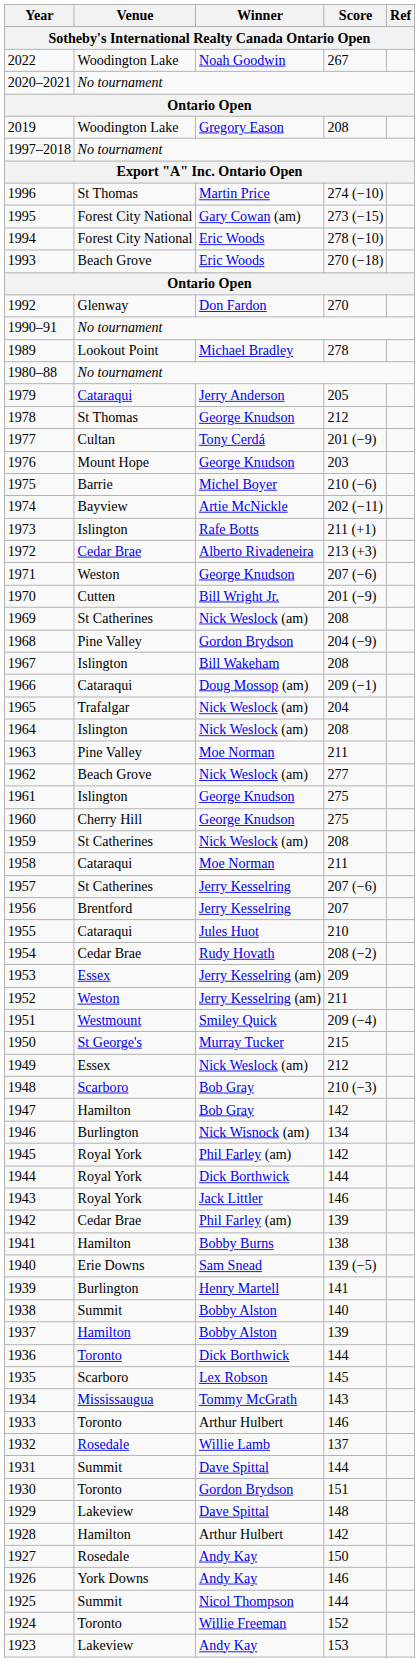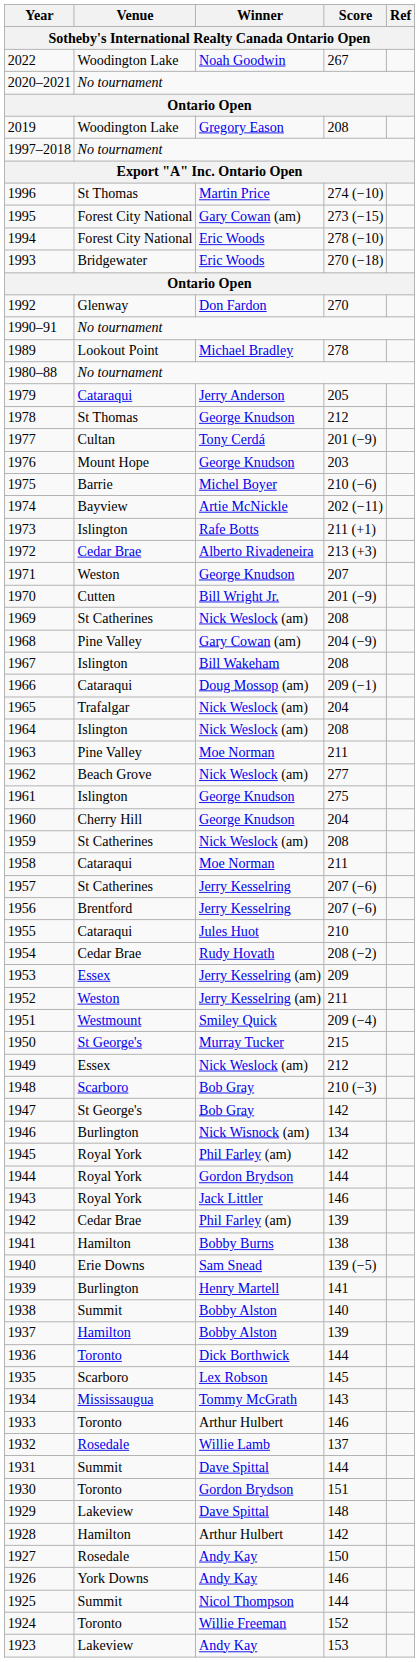 <table class=wikitable>
 <tr>
 <th>Year</th>
 <th>Venue</th>
 <th>Winner</th>
 <th>Score</th>
 <th>Ref</th>
 </tr>
 <tr>
 <th colspan=5>Sotheby's International Realty Canada Ontario Open</th>
 </tr>
 <tr>
 <td>2022</td>
 <td>Woodington Lake</td>
 <td> <a href='#'>Noah Goodwin</a></td>
 <td>267</td>
 <td></td>
 </tr>
 <tr>
 <td>2020–2021</td>
 <td colspan=4><em>No tournament</em></td>
 </tr>
 <tr>
 <th colspan=5>Ontario Open</th>
 </tr>
 <tr>
 <td>2019</td>
 <td>Woodington Lake</td>
 <td> <a href='#'>Gregory Eason</a></td>
 <td>208</td>
 <td></td>
 </tr>
 <tr>
 <td>1997–2018</td>
 <td colspan=4><em>No tournament</em></td>
 </tr>
 <tr>
 <th colspan=5>Export "A" Inc. Ontario Open</th>
 </tr>
 <tr>
 <td>1996</td>
 <td>St Thomas</td>
 <td> <a href='#'>Martin Price</a></td>
 <td>274 (−10)</td>
 <td></td>
 </tr>
 <tr>
 <td>1995</td>
 <td>Forest City National</td>
 <td> <a href='#'>Gary Cowan</a> (am)</td>
 <td>273 (−15)</td>
 <td></td>
 </tr>
 <tr>
 <td>1994</td>
 <td>Forest City National</td>
 <td> <a href='#'>Eric Woods</a></td>
 <td>278 (−10)</td>
 <td></td>
 </tr>
 <tr>
 <td>1993</td>
-<td>Beach Grove</td>
+<td>Bridgewater</td>
 <td> <a href='#'>Eric Woods</a></td>
 <td>270 (−18)</td>
 <td></td>
 </tr>
 <tr>
 <th colspan=5>Ontario Open</th>
 </tr>
 <tr>
 <td>1992</td>
 <td>Glenway</td>
 <td> <a href='#'>Don Fardon</a></td>
 <td>270</td>
 <td></td>
 </tr>
 <tr>
 <td>1990–91</td>
 <td colspan=4><em>No tournament</em></td>
 </tr>
 <tr>
 <td>1989</td>
 <td>Lookout Point</td>
 <td> <a href='#'>Michael Bradley</a></td>
 <td>278</td>
 <td></td>
 </tr>
 <tr>
 <td>1980–88</td>
 <td colspan=4><em>No tournament</em></td>
 </tr>
 <tr>
 <td>1979</td>
 <td><a href='#'>Cataraqui</a></td>
 <td> <a href='#'>Jerry Anderson</a></td>
 <td>205</td>
 <td></td>
 </tr>
 <tr>
 <td>1978</td>
 <td>St Thomas</td>
 <td> <a href='#'>George Knudson</a></td>
 <td>212</td>
 <td></td>
 </tr>
 <tr>
 <td>1977</td>
 <td>Cultan</td>
 <td> <a href='#'>Tony Cerdá</a></td>
 <td>201 (−9)</td>
 <td></td>
 </tr>
 <tr>
 <td>1976</td>
 <td>Mount Hope</td>
 <td> <a href='#'>George Knudson</a></td>
 <td>203</td>
 <td></td>
 </tr>
 <tr>
 <td>1975</td>
 <td>Barrie</td>
 <td> <a href='#'>Michel Boyer</a></td>
 <td>210 (−6)</td>
 <td></td>
 </tr>
 <tr>
 <td>1974</td>
 <td>Bayview</td>
 <td> <a href='#'>Artie McNickle</a></td>
 <td>202 (−11)</td>
 <td></td>
 </tr>
 <tr>
 <td>1973</td>
 <td>Islington</td>
 <td> <a href='#'>Rafe Botts</a></td>
 <td>211 (+1)</td>
 <td></td>
 </tr>
 <tr>
 <td>1972</td>
 <td><a href='#'>Cedar Brae</a></td>
 <td> <a href='#'>Alberto Rivadeneira</a></td>
 <td>213 (+3)</td>
 <td></td>
 </tr>
 <tr>
 <td>1971</td>
 <td>Weston</td>
 <td> <a href='#'>George Knudson</a></td>
-<td>207 (−6)</td>
+<td>207</td>
 <td></td>
 </tr>
 <tr>
 <td>1970</td>
 <td>Cutten</td>
 <td> <a href='#'>Bill Wright Jr.</a></td>
 <td>201 (−9)</td>
 <td></td>
 </tr>
 <tr>
 <td>1969</td>
 <td>St Catherines</td>
 <td> <a href='#'>Nick Weslock</a> (am)</td>
 <td>208</td>
 <td></td>
 </tr>
 <tr>
 <td>1968</td>
 <td>Pine Valley</td>
-<td> <a href='#'>Gordon Brydson</a></td>
+<td> <a href='#'>Gary Cowan</a> (am)</td>
 <td>204 (−9)</td>
 <td></td>
 </tr>
 <tr>
 <td>1967</td>
 <td>Islington</td>
 <td> <a href='#'>Bill Wakeham</a></td>
 <td>208</td>
 <td></td>
 </tr>
 <tr>
 <td>1966</td>
 <td>Cataraqui</td>
 <td> <a href='#'>Doug Mossop</a> (am)</td>
 <td>209 (−1)</td>
 <td></td>
 </tr>
 <tr>
 <td>1965</td>
 <td>Trafalgar</td>
 <td> <a href='#'>Nick Weslock</a> (am)</td>
 <td>204</td>
 <td></td>
 </tr>
 <tr>
 <td>1964</td>
 <td>Islington</td>
 <td> <a href='#'>Nick Weslock</a> (am)</td>
 <td>208</td>
 <td></td>
 </tr>
 <tr>
 <td>1963</td>
 <td>Pine Valley</td>
 <td> <a href='#'>Moe Norman</a></td>
 <td>211</td>
 <td></td>
 </tr>
 <tr>
 <td>1962</td>
 <td>Beach Grove</td>
 <td> <a href='#'>Nick Weslock</a> (am)</td>
 <td>277</td>
 <td></td>
 </tr>
 <tr>
 <td>1961</td>
 <td>Islington</td>
 <td> <a href='#'>George Knudson</a></td>
 <td>275</td>
 <td></td>
 </tr>
 <tr>
 <td>1960</td>
 <td>Cherry Hill</td>
 <td> <a href='#'>George Knudson</a></td>
-<td>275</td>
+<td>204</td>
 <td></td>
 </tr>
 <tr>
 <td>1959</td>
 <td>St Catherines</td>
 <td> <a href='#'>Nick Weslock</a> (am)</td>
 <td>208</td>
 <td></td>
 </tr>
 <tr>
 <td>1958</td>
 <td>Cataraqui</td>
 <td> <a href='#'>Moe Norman</a></td>
 <td>211</td>
 <td></td>
 </tr>
 <tr>
 <td>1957</td>
 <td>St Catherines</td>
 <td> <a href='#'>Jerry Kesselring</a></td>
 <td>207 (−6)</td>
 <td></td>
 </tr>
 <tr>
 <td>1956</td>
 <td>Brentford</td>
 <td> <a href='#'>Jerry Kesselring</a></td>
-<td>207</td>
+<td>207 (−6)</td>
 <td></td>
 </tr>
 <tr>
 <td>1955</td>
 <td>Cataraqui</td>
 <td> <a href='#'>Jules Huot</a></td>
 <td>210</td>
 <td></td>
 </tr>
 <tr>
 <td>1954</td>
 <td>Cedar Brae</td>
 <td> <a href='#'>Rudy Hovath</a></td>
 <td>208 (−2)</td>
 <td></td>
 </tr>
 <tr>
 <td>1953</td>
 <td><a href='#'>Essex</a></td>
 <td> <a href='#'>Jerry Kesselring</a> (am)</td>
 <td>209</td>
 <td></td>
 </tr>
 <tr>
 <td>1952</td>
 <td><a href='#'>Weston</a></td>
 <td> <a href='#'>Jerry Kesselring</a> (am)</td>
 <td>211</td>
 <td></td>
 </tr>
 <tr>
 <td>1951</td>
 <td><a href='#'>Westmount</a></td>
 <td> <a href='#'>Smiley Quick</a></td>
 <td>209 (−4)</td>
 <td></td>
 </tr>
 <tr>
 <td>1950</td>
 <td><a href='#'>St George's</a></td>
 <td> <a href='#'>Murray Tucker</a></td>
 <td>215</td>
 <td></td>
 </tr>
 <tr>
 <td>1949</td>
 <td>Essex</td>
 <td> <a href='#'>Nick Weslock</a> (am)</td>
 <td>212</td>
 <td></td>
 </tr>
 <tr>
 <td>1948</td>
 <td><a href='#'>Scarboro</a></td>
 <td> <a href='#'>Bob Gray</a></td>
 <td>210 (−3)</td>
 <td></td>
 </tr>
 <tr>
 <td>1947</td>
-<td>Hamilton</td>
+<td>St George's</td>
 <td> <a href='#'>Bob Gray</a></td>
 <td>142</td>
 <td></td>
 </tr>
 <tr>
 <td>1946</td>
 <td>Burlington</td>
 <td> <a href='#'>Nick Wisnock</a> (am)</td>
 <td>134</td>
 <td></td>
 </tr>
 <tr>
 <td>1945</td>
 <td>Royal York</td>
 <td> <a href='#'>Phil Farley</a> (am)</td>
 <td>142</td>
 <td></td>
 </tr>
 <tr>
 <td>1944</td>
 <td>Royal York</td>
-<td> <a href='#'>Dick Borthwick</a></td>
+<td> <a href='#'>Gordon Brydson</a></td>
 <td>144</td>
 <td></td>
 </tr>
 <tr>
 <td>1943</td>
 <td>Royal York</td>
 <td> <a href='#'>Jack Littler</a></td>
 <td>146</td>
 <td></td>
 </tr>
 <tr>
 <td>1942</td>
 <td>Cedar Brae</td>
 <td> <a href='#'>Phil Farley</a> (am)</td>
 <td>139</td>
 <td></td>
 </tr>
 <tr>
 <td>1941</td>
 <td>Hamilton</td>
 <td> <a href='#'>Bobby Burns</a></td>
 <td>138</td>
 <td></td>
 </tr>
 <tr>
 <td>1940</td>
 <td>Erie Downs</td>
 <td> <a href='#'>Sam Snead</a></td>
 <td>139 (−5)</td>
 <td></td>
 </tr>
 <tr>
 <td>1939</td>
 <td>Burlington</td>
 <td> <a href='#'>Henry Martell</a></td>
 <td>141</td>
 <td></td>
 </tr>
 <tr>
 <td>1938</td>
 <td>Summit</td>
 <td> <a href='#'>Bobby Alston</a></td>
 <td>140</td>
 <td></td>
 </tr>
 <tr>
 <td>1937</td>
 <td><a href='#'>Hamilton</a></td>
 <td> <a href='#'>Bobby Alston</a></td>
 <td>139</td>
 <td></td>
 </tr>
 <tr>
 <td>1936</td>
 <td><a href='#'>Toronto</a></td>
 <td> <a href='#'>Dick Borthwick</a></td>
 <td>144</td>
 <td></td>
 </tr>
 <tr>
 <td>1935</td>
 <td>Scarboro</td>
 <td> <a href='#'>Lex Robson</a></td>
 <td>145</td>
 <td></td>
 </tr>
 <tr>
 <td>1934</td>
 <td><a href='#'>Mississaugua</a></td>
 <td> <a href='#'>Tommy McGrath</a></td>
 <td>143</td>
 <td></td>
 </tr>
 <tr>
 <td>1933</td>
 <td>Toronto</td>
 <td> Arthur Hulbert</td>
 <td>146</td>
 <td></td>
 </tr>
 <tr>
 <td>1932</td>
 <td><a href='#'>Rosedale</a></td>
 <td> <a href='#'>Willie Lamb</a></td>
 <td>137</td>
 <td></td>
 </tr>
 <tr>
 <td>1931</td>
 <td>Summit</td>
 <td> <a href='#'>Dave Spittal</a></td>
 <td>144</td>
 <td></td>
 </tr>
 <tr>
 <td>1930</td>
 <td>Toronto</td>
 <td> <a href='#'>Gordon Brydson</a></td>
 <td>151</td>
 <td></td>
 </tr>
 <tr>
 <td>1929</td>
 <td>Lakeview</td>
 <td> <a href='#'>Dave Spittal</a></td>
 <td>148</td>
 <td></td>
 </tr>
 <tr>
 <td>1928</td>
 <td>Hamilton</td>
 <td> Arthur Hulbert</td>
 <td>142</td>
 <td></td>
 </tr>
 <tr>
 <td>1927</td>
 <td>Rosedale</td>
 <td> <a href='#'>Andy Kay</a></td>
 <td>150</td>
 <td></td>
 </tr>
 <tr>
 <td>1926</td>
 <td>York Downs</td>
 <td> <a href='#'>Andy Kay</a></td>
 <td>146</td>
 <td></td>
 </tr>
 <tr>
 <td>1925</td>
 <td>Summit</td>
 <td> <a href='#'>Nicol Thompson</a></td>
 <td>144</td>
 <td></td>
 </tr>
 <tr>
 <td>1924</td>
 <td>Toronto</td>
 <td> <a href='#'>Willie Freeman</a></td>
 <td>152</td>
 <td></td>
 </tr>
 <tr>
 <td>1923</td>
 <td>Lakeview</td>
 <td> <a href='#'>Andy Kay</a></td>
 <td>153</td>
 <td></td>
 </tr>
 </table>
